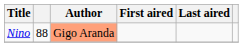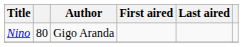 <table class="wikitable sortable">
 <tr>
 <th>Title</th>
 <th></th>
 <th>Author</th>
 <th>First aired</th>
 <th>Last aired</th>
 <th></th>
 </tr>
 <tr>
 <td><em><a href='#'>Nino</a></em></td>
-<td>88</td>
-<td style="background: lightsalmon;">Gigo Aranda</td>
+<td>80</td>
+<td>Gigo Aranda</td>
 <td></td>
 <td></td>
 <td></td>
 </tr>
 <tr>
 </tr>
 </table>
